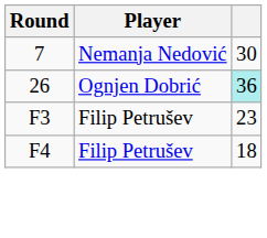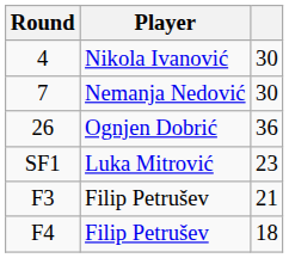 <table class="wikitable" style="text-align: center;">
 <tr>
 <th>Round</th>
 <th>Player</th>
 <th><a href='#'></a></th>
+</tr>
+<tr>
+<td>4</td>
+<td style="text-align:left"> <a href='#'>Nikola Ivanović</a></td>
+<td>30</td>
 </tr>
 <tr>
 <td>7</td>
 <td style="text-align:left"> <a href='#'>Nemanja Nedović</a></td>
 <td>30</td>
 </tr>
 <tr>
 <td>26</td>
 <td style="text-align:left"> <a href='#'>Ognjen Dobrić</a></td>
-<td style="background: paleturquoise;">36</td>
+<td>36</td>
+</tr>
+<tr>
+<td>SF1</td>
+<td style="text-align:left"> <a href='#'>Luka Mitrović</a></td>
+<td>23</td>
 </tr>
 <tr>
 <td>F3</td>
 <td style="text-align:left"> Filip Petrušev</td>
-<td>23</td>
+<td>21</td>
 </tr>
 <tr>
 <td>F4</td>
 <td style="text-align:left"> <a href='#'>Filip Petrušev</a></td>
 <td>18</td>
 </tr>
 </table>
